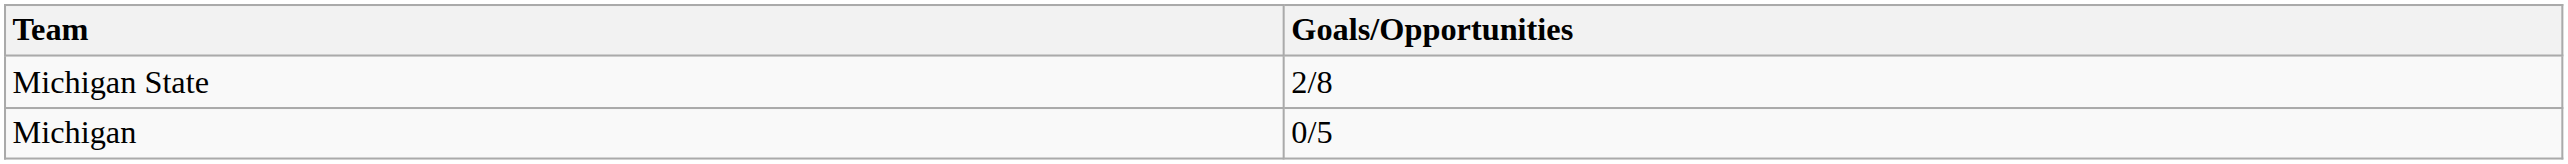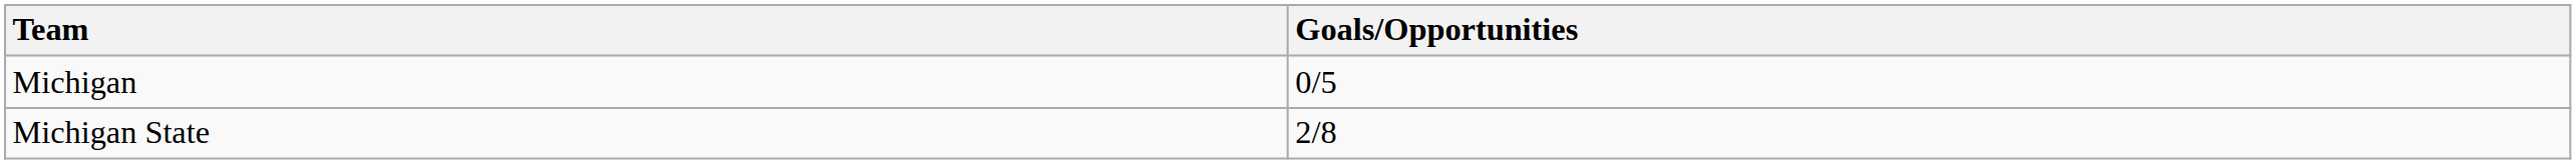 <table class="wikitable" style="width:80%;">
 <tr>
 <th style="width:50%; text-align:left;">Team</th>
 <th style="width:50%; text-align:left;">Goals/Opportunities</th>
 </tr>
 <tr>
+<td style="text-align:left;">Michigan</td>
+<td>0/5</td>
+</tr>
+<tr>
 <td style="text-align:left;">Michigan State</td>
 <td>2/8</td>
 </tr>
-<tr>
-<td style="text-align:left;">Michigan</td>
-<td>0/5</td>
-</tr>
 </table>
